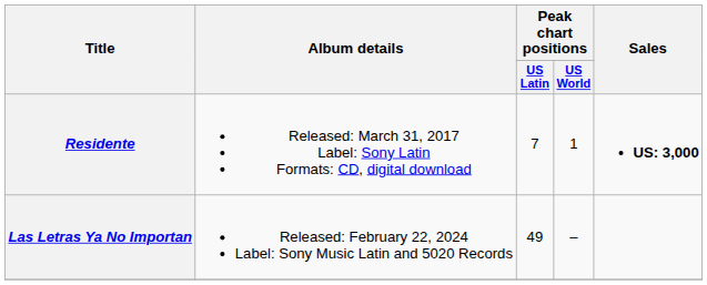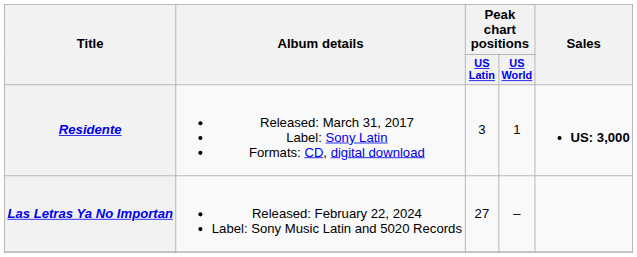 <table class="wikitable plainrowheaders" style="text-align:center;">
 <tr>
 <th rowspan="2">Title</th>
 <th rowspan="2">Album details</th>
 <th colspan="2">Peak chart positions</th>
 <th rowspan="2">Sales</th>
 </tr>
 <tr style="font-size:smaller;">
 <th scope="col" style="width:35px;"><a href='#'>US<br>Latin</a><br></th>
 <th scope="col" style="width:35px;"><a href='#'>US<br>World</a><br></th>
 </tr>
 <tr>
 <th scope="row"><em><a href='#'>Residente</a></em></th>
 <td><br><ul><li>Released: March 31, 2017</li><li>Label: <a href='#'>Sony Latin</a></li><li>Formats: <a href='#'>CD</a>, <a href='#'>digital download</a></li></ul></td>
-<td>7</td>
+<td>3</td>
 <td>1</td>
 <td><strong><br><ul><li>US: 3,000 </li></ul></strong></td>
 </tr>
 <tr>
 <th scope="row"><em><a href='#'>Las Letras Ya No Importan</a></em></th>
 <td><br><ul><li>Released: February 22, 2024</li><li>Label: Sony Music Latin and 5020 Records</li></ul></td>
-<td>49</td>
+<td>27</td>
 <td>–</td>
 <td></td>
 </tr>
 <tr>
 </tr>
 </table>
